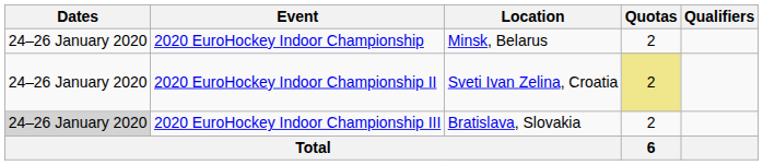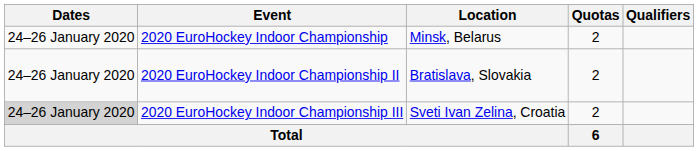 <table class="wikitable">
 <tr>
 <th>Dates</th>
 <th>Event</th>
 <th>Location</th>
 <th>Quotas</th>
 <th>Qualifiers</th>
 </tr>
 <tr>
 <td>24–26 January 2020</td>
 <td><a href='#'>2020 EuroHockey Indoor Championship</a></td>
 <td><a href='#'>Minsk</a>, Belarus</td>
 <td align=center>2</td>
 <td><br></td>
 </tr>
 <tr>
 <td>24–26 January 2020</td>
 <td><a href='#'>2020 EuroHockey Indoor Championship II</a></td>
-<td><a href='#'>Sveti Ivan Zelina</a>, Croatia</td>
-<td align=center style="background: khaki;">2</td>
+<td><a href='#'>Bratislava</a>, Slovakia</td>
+<td align=center>2</td>
 <td><s></s><br><s></s><br><br></td>
 </tr>
 <tr>
 <td style="background: lightgrey;">24–26 January 2020</td>
 <td><a href='#'>2020 EuroHockey Indoor Championship III</a></td>
-<td><a href='#'>Bratislava</a>, Slovakia</td>
+<td><a href='#'>Sveti Ivan Zelina</a>, Croatia</td>
 <td align=center>2</td>
 <td><br></td>
 </tr>
 <tr>
 <th colspan=3>Total</th>
 <th>6</th>
 <th></th>
 </tr>
 </table>
